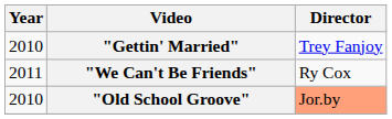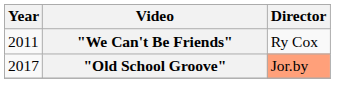 <table class="wikitable plainrowheaders">
 <tr>
 <th>Year</th>
 <th style="width:14em;">Video</th>
 <th>Director</th>
 </tr>
 <tr>
-<td>2010</td>
-<th scope="row">"Gettin' Married"</th>
-<td><a href='#'>Trey Fanjoy</a></td>
-</tr>
-<tr>
 <td>2011</td>
 <th scope="row">"We Can't Be Friends"</th>
 <td>Ry Cox</td>
 </tr>
 <tr>
-<td>2010</td>
+<td>2017</td>
 <th scope="row">"Old School Groove"</th>
 <td style="background: lightsalmon;">Jor.by</td>
 </tr>
 <tr>
 </tr>
 </table>
